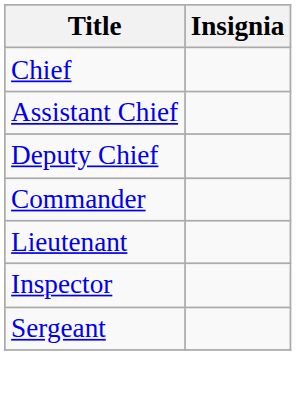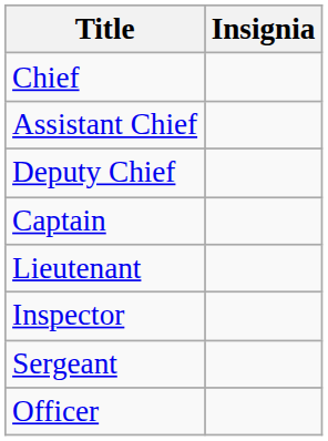 <table class="wikitable">
 <tr>
 <th>Title</th>
 <th>Insignia</th>
 </tr>
 <tr>
 <td><a href='#'>Chief</a></td>
 <td></td>
 </tr>
 <tr>
 <td><a href='#'>Assistant Chief</a></td>
 <td></td>
 </tr>
 <tr>
 <td><a href='#'>Deputy Chief</a></td>
 <td></td>
 </tr>
 <tr>
-<td><a href='#'>Commander</a></td>
+<td><a href='#'>Captain</a></td>
 <td></td>
 </tr>
 <tr>
 <td><a href='#'>Lieutenant</a></td>
 <td></td>
 </tr>
 <tr>
 <td><a href='#'>Inspector</a></td>
 </tr>
 <tr>
 <td><a href='#'>Sergeant</a></td>
 <td></td>
 </tr>
+<tr>
+<td><a href='#'>Officer</a></td>
+<td></td>
+</tr>
 </table>
